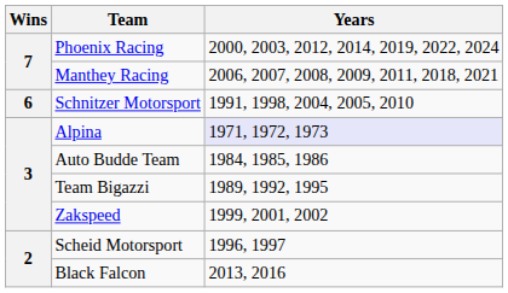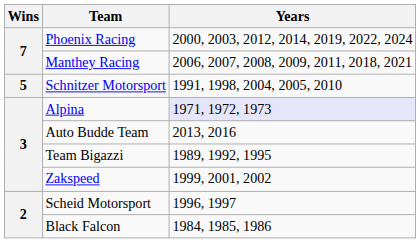 <table class="wikitable" style="font-size: 95%;">
 <tr>
 <th>Wins</th>
 <th>Team</th>
 <th>Years</th>
 </tr>
 <tr>
 <th rowspan="2">7</th>
 <td> <a href='#'>Phoenix Racing</a></td>
 <td>2000, 2003, 2012, 2014, 2019, 2022, 2024</td>
 </tr>
 <tr>
 <td> <a href='#'>Manthey Racing</a></td>
 <td>2006, 2007, 2008, 2009, 2011, 2018, 2021</td>
 </tr>
 <tr>
-<th>6</th>
+<th>5</th>
 <td> <a href='#'>Schnitzer Motorsport</a></td>
 <td>1991, 1998, 2004, 2005, 2010</td>
 </tr>
 <tr>
 <th rowspan="4">3</th>
 <td> <a href='#'>Alpina</a></td>
 <td style="background: lavender;">1971, 1972, 1973</td>
 </tr>
 <tr>
 <td> Auto Budde Team</td>
-<td>1984, 1985, 1986</td>
+<td>2013, 2016</td>
 </tr>
 <tr>
 <td> Team Bigazzi</td>
 <td>1989, 1992, 1995</td>
 </tr>
 <tr>
 <td> <a href='#'>Zakspeed</a></td>
 <td>1999, 2001, 2002</td>
 </tr>
 <tr>
 <th rowspan="2">2</th>
 <td> Scheid Motorsport</td>
 <td>1996, 1997</td>
 </tr>
 <tr>
 <td> Black Falcon</td>
-<td>2013, 2016</td>
+<td>1984, 1985, 1986</td>
 </tr>
 </table>
